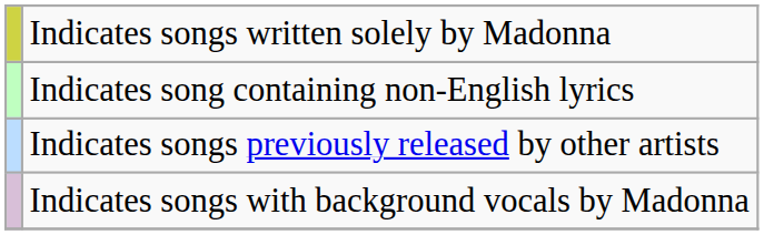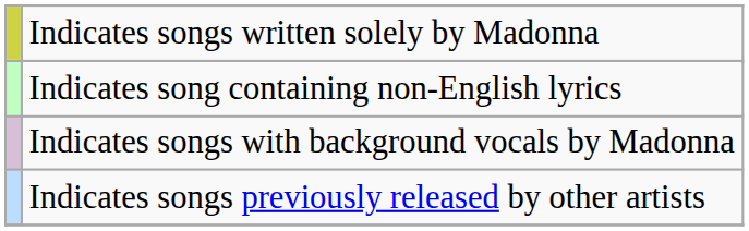 <table class="wikitable" style="font-size:90%;">
 <tr>
 <td style="background-color:#ced343"> </td>
 <td>Indicates songs written solely by Madonna</td>
 </tr>
 <tr>
 <th scope=row style="background-color:#BFFFC0"> </th>
 <td>Indicates song containing non-English lyrics</td>
 </tr>
 <tr>
+<td style="background-color:#D8BFD8"> </td>
+<td>Indicates songs with background vocals by Madonna</td>
+</tr>
+<tr>
 <td style="background-color:#bbddff"> </td>
 <td>Indicates songs <a href='#'>previously released</a> by other artists</td>
 </tr>
 <tr>
-<td style="background-color:#D8BFD8"> </td>
-<td>Indicates songs with background vocals by Madonna</td>
-</tr>
-<tr>
 </tr>
 </table>
